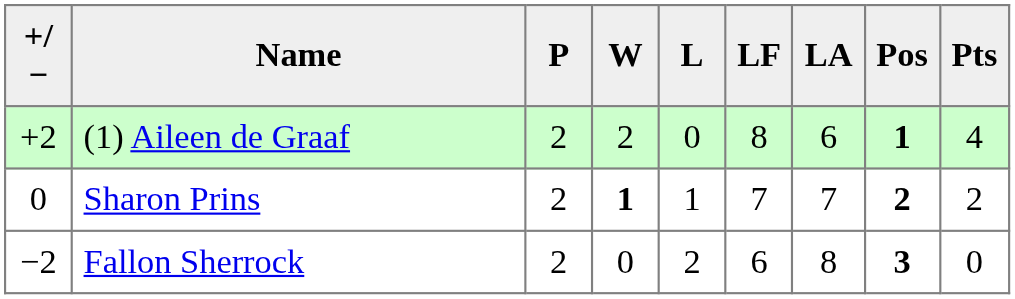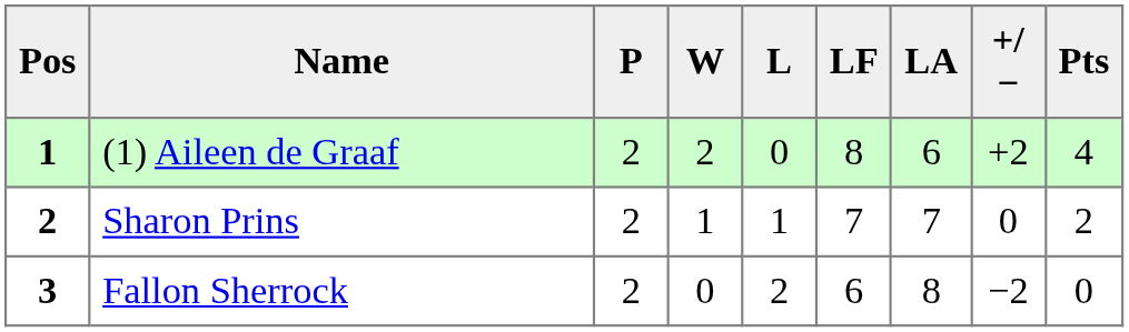 <table style=border-collapse:collapse border=1 cellspacing=0 cellpadding=5>
 <tr align=center bgcolor=#efefef>
-<th width=20>+/−</th>
+<th width=20>Pos</th>
 <th width=200>Name</th>
 <th width=20>P</th>
 <th width=20>W</th>
 <th width=20>L</th>
 <th width=20>LF</th>
 <th width=20>LA</th>
-<th width=20>Pos</th>
+<th width=20>+/−</th>
 <th width=20>Pts</th>
 </tr>
 <tr align=center style="background: #ccffcc;">
-<td>+2</td>
+<td><strong>1</strong></td>
 <td align="left"> (1) <a href='#'>Aileen de Graaf</a></td>
 <td>2</td>
 <td>2</td>
 <td>0</td>
 <td>8</td>
 <td>6</td>
-<td><strong>1</strong></td>
+<td>+2</td>
 <td>4</td>
 </tr>
 <tr align=center>
-<td>0</td>
+<td><strong>2</strong></td>
 <td align="left"> <a href='#'>Sharon Prins</a></td>
 <td>2</td>
-<td><strong>1</strong></td>
+<td>1</td>
 <td>1</td>
 <td>7</td>
 <td>7</td>
-<td><strong>2</strong></td>
+<td>0</td>
 <td>2</td>
 </tr>
 <tr align=center>
-<td>−2</td>
+<td><strong>3</strong></td>
 <td align="left"> <a href='#'>Fallon Sherrock</a></td>
 <td>2</td>
 <td>0</td>
 <td>2</td>
 <td>6</td>
 <td>8</td>
-<td><strong>3</strong></td>
+<td>−2</td>
 <td>0</td>
 </tr>
 </table>
